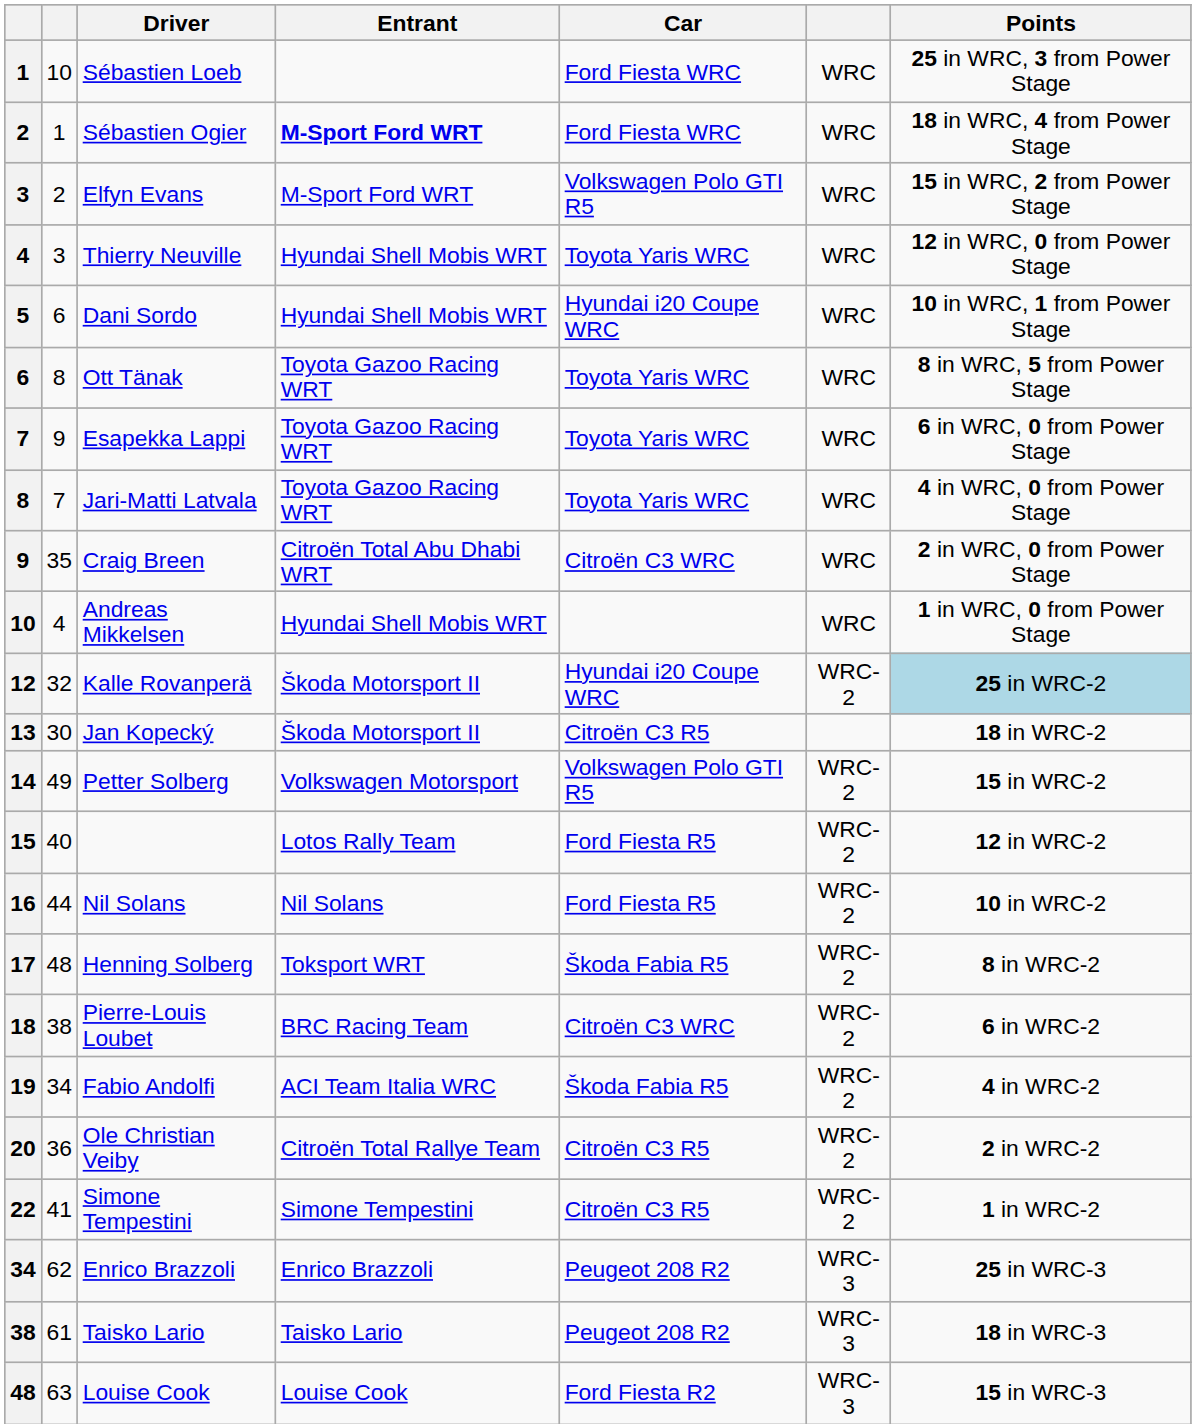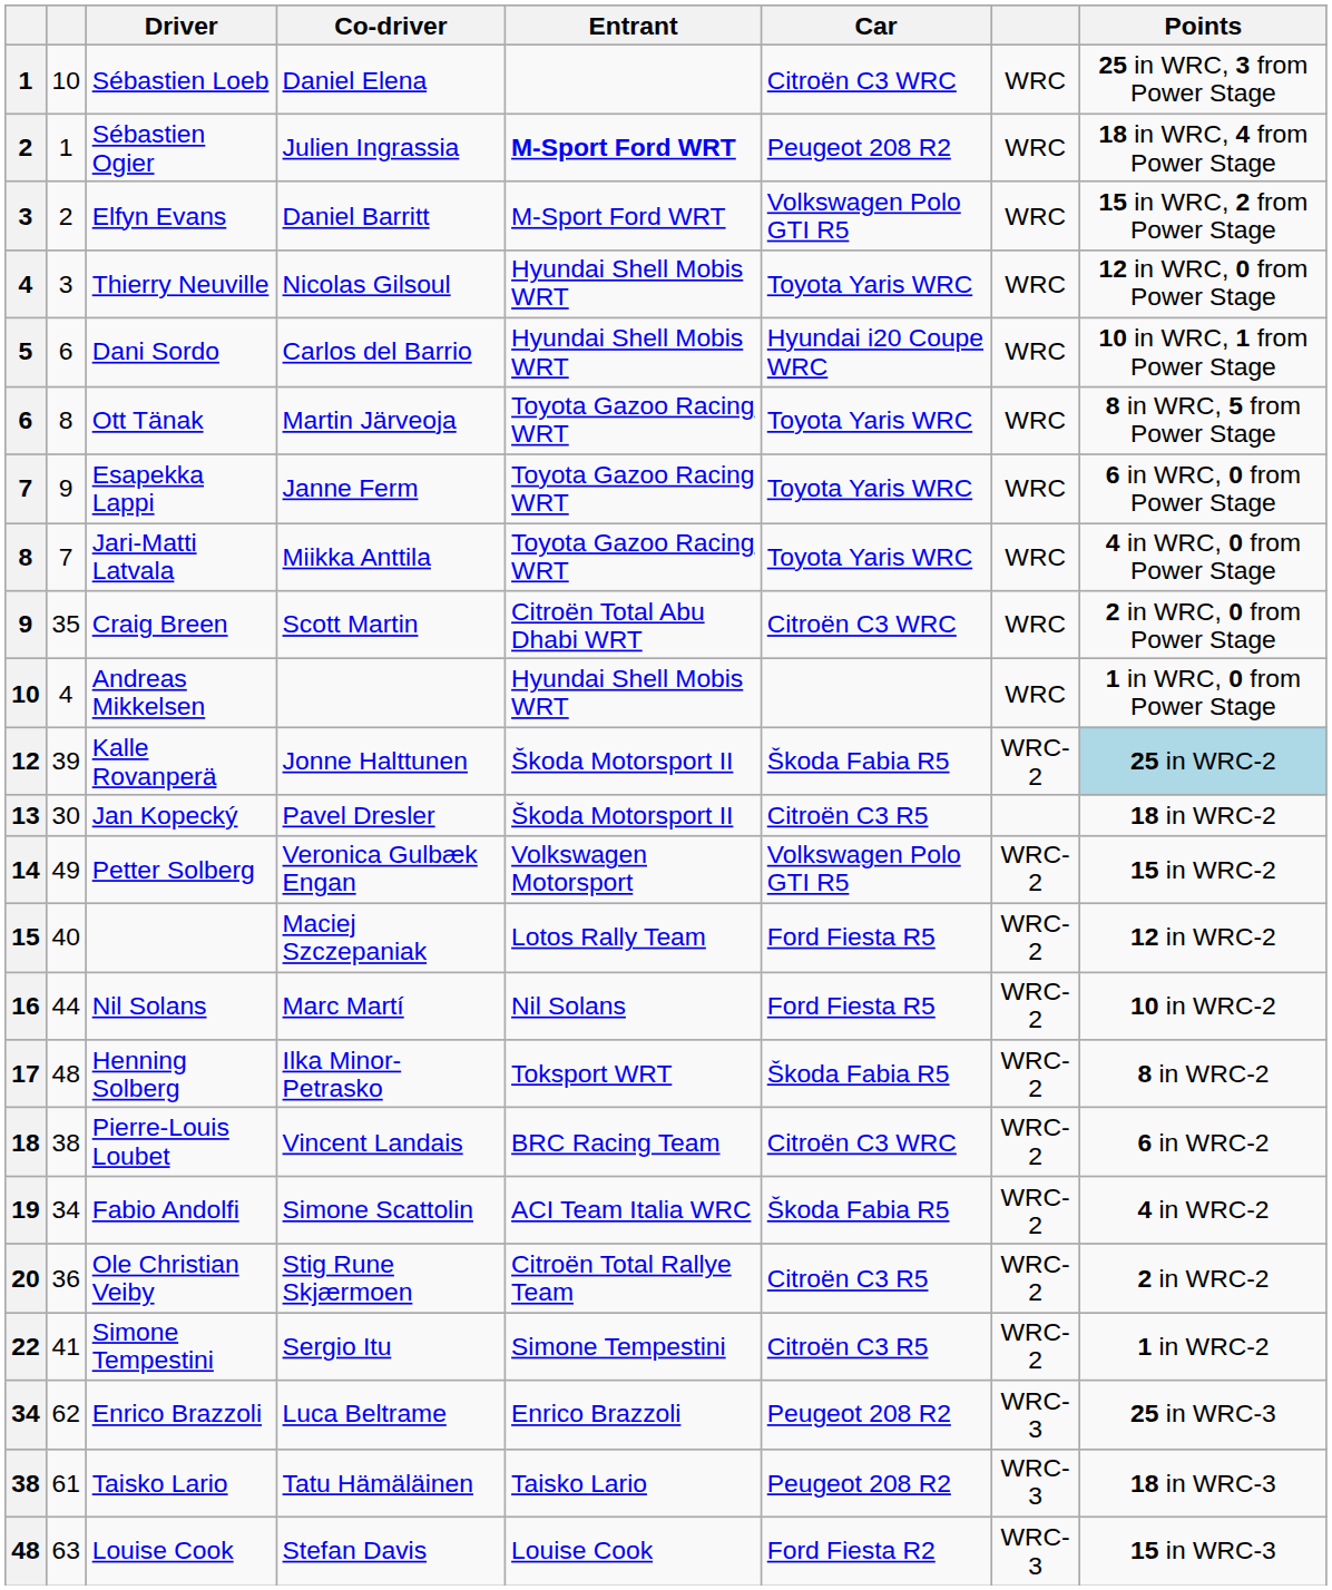 <table class="wikitable" width=80% style="font-size: 85%;">
 <tr>
 <th></th>
 <th></th>
 <th>Driver</th>
+<th>Co-driver</th>
 <th>Entrant</th>
 <th>Car</th>
 <th></th>
 <th>Points</th>
 </tr>
 <tr>
 <th>1</th>
 <td align="center">10</td>
 <td> <a href='#'>Sébastien Loeb</a></td>
+<td> <a href='#'>Daniel Elena</a></td>
 <td></td>
-<td><a href='#'>Ford Fiesta WRC</a></td>
+<td><a href='#'>Citroën C3 WRC</a></td>
 <td align="center">WRC</td>
 <td align="center"><strong>25</strong> in WRC, <strong>3</strong> from Power Stage</td>
 </tr>
 <tr>
 <th>2</th>
 <td align="center">1</td>
 <td> <a href='#'>Sébastien Ogier</a></td>
+<td> <a href='#'>Julien Ingrassia</a></td>
 <td><strong> <a href='#'>M-Sport Ford WRT</a></strong></td>
-<td><a href='#'>Ford Fiesta WRC</a></td>
+<td><a href='#'>Peugeot 208 R2</a></td>
 <td align="center">WRC</td>
 <td align="center"><strong>18</strong> in WRC, <strong>4</strong> from Power Stage</td>
 </tr>
 <tr>
 <th>3</th>
 <td align="center">2</td>
 <td> <a href='#'>Elfyn Evans</a></td>
+<td> <a href='#'>Daniel Barritt</a></td>
 <td> <a href='#'>M-Sport Ford WRT</a></td>
 <td><a href='#'>Volkswagen Polo GTI R5</a></td>
 <td align="center">WRC</td>
 <td align="center"><strong>15</strong> in WRC, <strong>2</strong> from Power Stage</td>
 </tr>
 <tr>
 <th>4</th>
 <td align="center">3</td>
 <td> <a href='#'>Thierry Neuville</a></td>
+<td> <a href='#'>Nicolas Gilsoul</a></td>
 <td> <a href='#'>Hyundai Shell Mobis WRT</a></td>
 <td><a href='#'>Toyota Yaris WRC</a></td>
 <td align="center">WRC</td>
 <td align="center"><strong>12</strong> in WRC, <strong>0</strong> from Power Stage</td>
 </tr>
 <tr>
 <th>5</th>
 <td align="center">6</td>
 <td> <a href='#'>Dani Sordo</a></td>
+<td> <a href='#'>Carlos del Barrio</a></td>
 <td> <a href='#'>Hyundai Shell Mobis WRT</a></td>
 <td><a href='#'>Hyundai i20 Coupe WRC</a></td>
 <td align="center">WRC</td>
 <td align="center"><strong>10</strong> in WRC, <strong>1</strong> from Power Stage</td>
 </tr>
 <tr>
 <th>6</th>
 <td align="center">8</td>
 <td> <a href='#'>Ott Tänak</a></td>
+<td> <a href='#'>Martin Järveoja</a></td>
 <td> <a href='#'>Toyota Gazoo Racing WRT</a></td>
 <td><a href='#'>Toyota Yaris WRC</a></td>
 <td align="center">WRC</td>
 <td align="center"><strong>8</strong> in WRC, <strong>5</strong> from Power Stage</td>
 </tr>
 <tr>
 <th>7</th>
 <td align="center">9</td>
 <td> <a href='#'>Esapekka Lappi</a></td>
+<td> <a href='#'>Janne Ferm</a></td>
 <td> <a href='#'>Toyota Gazoo Racing WRT</a></td>
 <td><a href='#'>Toyota Yaris WRC</a></td>
 <td align="center">WRC</td>
 <td align="center"><strong>6</strong> in WRC, <strong>0</strong> from Power Stage</td>
 </tr>
 <tr>
 <th>8</th>
 <td align="center">7</td>
 <td> <a href='#'>Jari-Matti Latvala</a></td>
+<td> <a href='#'>Miikka Anttila</a></td>
 <td> <a href='#'>Toyota Gazoo Racing WRT</a></td>
 <td><a href='#'>Toyota Yaris WRC</a></td>
 <td align="center">WRC</td>
 <td align="center"><strong>4</strong> in WRC, <strong>0</strong> from Power Stage</td>
 </tr>
 <tr>
 <th>9</th>
 <td align="center">35</td>
 <td> <a href='#'>Craig Breen</a></td>
+<td> <a href='#'>Scott Martin</a></td>
 <td> <a href='#'>Citroën Total Abu Dhabi WRT</a></td>
 <td><a href='#'>Citroën C3 WRC</a></td>
 <td align="center">WRC</td>
 <td align="center"><strong>2</strong> in WRC, <strong>0</strong> from Power Stage</td>
 </tr>
 <tr>
 <th>10</th>
 <td align="center">4</td>
 <td> <a href='#'>Andreas Mikkelsen</a></td>
+<td></td>
 <td> <a href='#'>Hyundai Shell Mobis WRT</a></td>
 <td></td>
 <td align="center">WRC</td>
 <td align="center"><strong>1</strong> in WRC, <strong>0</strong> from Power Stage</td>
 </tr>
 <tr>
 <th>12</th>
-<td align="center">32</td>
+<td align="center">39</td>
 <td> <a href='#'>Kalle Rovanperä</a></td>
+<td> <a href='#'>Jonne Halttunen</a></td>
 <td> <a href='#'>Škoda Motorsport II</a></td>
-<td><a href='#'>Hyundai i20 Coupe WRC</a></td>
+<td><a href='#'>Škoda Fabia R5</a></td>
 <td align="center">WRC-2</td>
 <td align="center" style="background: lightblue;"><strong>25</strong> in WRC-2</td>
 </tr>
 <tr>
 <th>13</th>
 <td align="center">30</td>
 <td> <a href='#'>Jan Kopecký</a></td>
+<td> <a href='#'>Pavel Dresler</a></td>
 <td> <a href='#'>Škoda Motorsport II</a></td>
 <td><a href='#'>Citroën C3 R5</a></td>
 <td align="center"></td>
 <td align="center"><strong>18</strong> in WRC-2</td>
 </tr>
 <tr>
 <th>14</th>
 <td align="center">49</td>
 <td> <a href='#'>Petter Solberg</a></td>
+<td> <a href='#'>Veronica Gulbæk Engan</a></td>
 <td> <a href='#'>Volkswagen Motorsport</a></td>
 <td><a href='#'>Volkswagen Polo GTI R5</a></td>
 <td align="center">WRC-2</td>
 <td align="center"><strong>15</strong> in WRC-2</td>
 </tr>
 <tr>
 <th>15</th>
 <td align="center">40</td>
 <td></td>
+<td> <a href='#'>Maciej Szczepaniak</a></td>
 <td> <a href='#'>Lotos Rally Team</a></td>
 <td><a href='#'>Ford Fiesta R5</a></td>
 <td align="center">WRC-2</td>
 <td align="center"><strong>12</strong> in WRC-2</td>
 </tr>
 <tr>
 <th>16</th>
 <td align="center">44</td>
 <td> <a href='#'>Nil Solans</a></td>
+<td> <a href='#'>Marc Martí</a></td>
 <td> <a href='#'>Nil Solans</a></td>
 <td><a href='#'>Ford Fiesta R5</a></td>
 <td align="center">WRC-2</td>
 <td align="center"><strong>10</strong> in WRC-2</td>
 </tr>
 <tr>
 <th>17</th>
 <td align="center">48</td>
 <td> <a href='#'>Henning Solberg</a></td>
+<td> <a href='#'>Ilka Minor-Petrasko</a></td>
 <td> <a href='#'>Toksport WRT</a></td>
 <td><a href='#'>Škoda Fabia R5</a></td>
 <td align="center">WRC-2</td>
 <td align="center"><strong>8</strong> in WRC-2</td>
 </tr>
 <tr>
 <th>18</th>
 <td align="center">38</td>
 <td> <a href='#'>Pierre-Louis Loubet</a></td>
+<td> <a href='#'>Vincent Landais</a></td>
 <td> <a href='#'>BRC Racing Team</a></td>
 <td><a href='#'>Citroën C3 WRC</a></td>
 <td align="center">WRC-2</td>
 <td align="center"><strong>6</strong> in WRC-2</td>
 </tr>
 <tr>
 <th>19</th>
 <td align="center">34</td>
 <td> <a href='#'>Fabio Andolfi</a></td>
+<td> <a href='#'>Simone Scattolin</a></td>
 <td> <a href='#'>ACI Team Italia WRC</a></td>
 <td><a href='#'>Škoda Fabia R5</a></td>
 <td align="center">WRC-2</td>
 <td align="center"><strong>4</strong> in WRC-2</td>
 </tr>
 <tr>
 <th>20</th>
 <td align="center">36</td>
 <td> <a href='#'>Ole Christian Veiby</a></td>
+<td> <a href='#'>Stig Rune Skjærmoen</a></td>
 <td> <a href='#'>Citroën Total Rallye Team</a></td>
 <td><a href='#'>Citroën C3 R5</a></td>
 <td align="center">WRC-2</td>
 <td align="center"><strong>2</strong> in WRC-2</td>
 </tr>
 <tr>
 <th>22</th>
 <td align="center">41</td>
 <td> <a href='#'>Simone Tempestini</a></td>
+<td> <a href='#'>Sergio Itu</a></td>
 <td> <a href='#'>Simone Tempestini</a></td>
 <td><a href='#'>Citroën C3 R5</a></td>
 <td align="center">WRC-2</td>
 <td align="center"><strong>1</strong> in WRC-2</td>
 </tr>
 <tr>
 <th>34</th>
 <td align="center">62</td>
 <td> <a href='#'>Enrico Brazzoli</a></td>
+<td> <a href='#'>Luca Beltrame</a></td>
 <td> <a href='#'>Enrico Brazzoli</a></td>
 <td><a href='#'>Peugeot 208 R2</a></td>
 <td align="center">WRC-3</td>
 <td align="center"><strong>25</strong> in WRC-3</td>
 </tr>
 <tr>
 <th>38</th>
 <td align="center">61</td>
 <td> <a href='#'>Taisko Lario</a></td>
+<td> <a href='#'>Tatu Hämäläinen</a></td>
 <td> <a href='#'>Taisko Lario</a></td>
 <td><a href='#'>Peugeot 208 R2</a></td>
 <td align="center">WRC-3</td>
 <td align="center"><strong>18</strong> in WRC-3</td>
 </tr>
 <tr>
 <th>48</th>
 <td align="center">63</td>
 <td> <a href='#'>Louise Cook</a></td>
+<td> <a href='#'>Stefan Davis</a></td>
 <td> <a href='#'>Louise Cook</a></td>
 <td><a href='#'>Ford Fiesta R2</a></td>
 <td align="center">WRC-3</td>
 <td align="center"><strong>15</strong> in WRC-3</td>
 </tr>
 </table>
